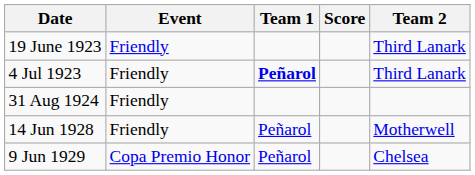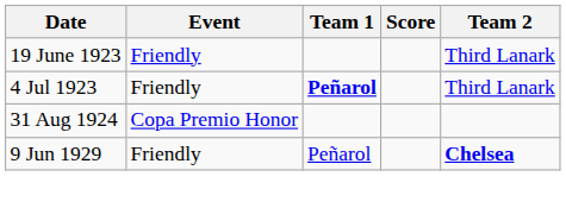 <table class= "wikitable sortable">
 <tr>
 <th>Date</th>
 <th>Event</th>
 <th>Team 1</th>
 <th>Score</th>
 <th>Team 2</th>
 </tr>
 <tr>
 <td>19 June 1923</td>
 <td><a href='#'>Friendly</a></td>
 <td></td>
 <td></td>
 <td> <a href='#'>Third Lanark</a></td>
 </tr>
 <tr>
 <td>4 Jul 1923</td>
 <td>Friendly</td>
 <td><strong> <a href='#'>Peñarol</a></strong></td>
 <td></td>
 <td> <a href='#'>Third Lanark</a></td>
 </tr>
 <tr>
 <td>31 Aug 1924</td>
-<td>Friendly</td>
+<td><a href='#'>Copa Premio Honor</a></td>
 <td></td>
 <td></td>
 <td></td>
 </tr>
 <tr>
-<td>14 Jun 1928</td>
+<td>9 Jun 1929</td>
 <td>Friendly</td>
 <td> <a href='#'>Peñarol</a></td>
 <td></td>
-<td> <a href='#'>Motherwell</a></td>
-</tr>
-<tr>
-<td>9 Jun 1929</td>
-<td><a href='#'>Copa Premio Honor</a></td>
-<td> <a href='#'>Peñarol</a></td>
-<td></td>
-<td> <a href='#'>Chelsea</a></td>
+<td><strong> <a href='#'>Chelsea</a></strong></td>
 </tr>
 </table>
